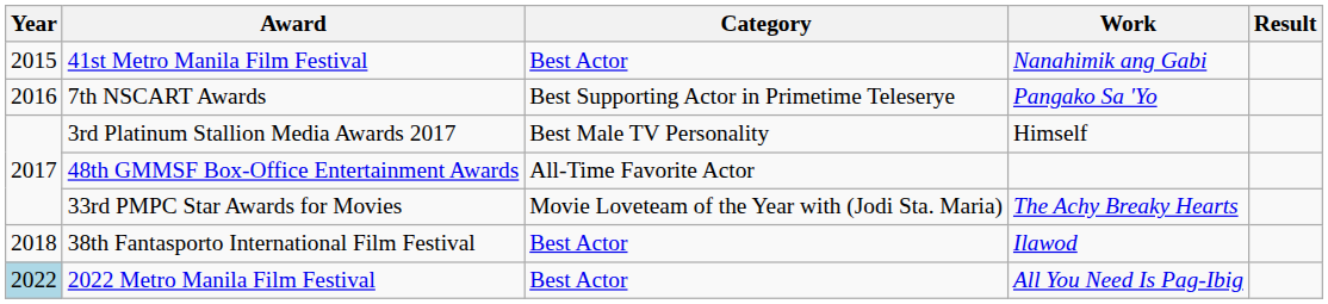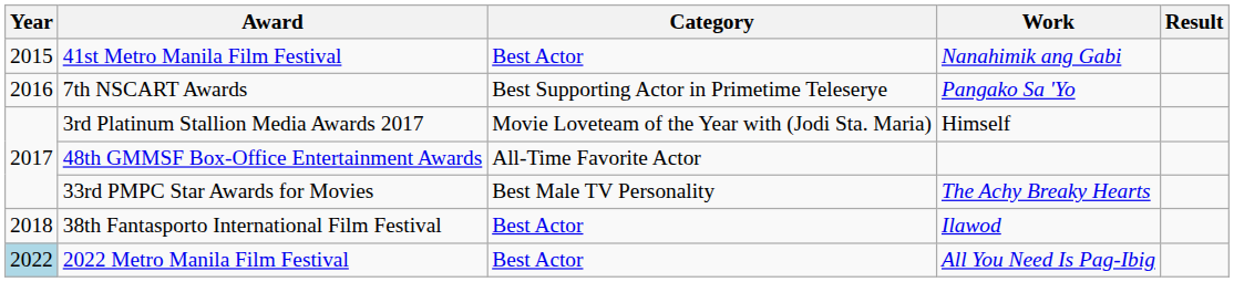 <table class="wikitable">
 <tr>
 <th>Year</th>
 <th>Award</th>
 <th>Category</th>
 <th>Work</th>
 <th>Result</th>
 </tr>
 <tr>
 <td>2015</td>
 <td><a href='#'>41st Metro Manila Film Festival</a></td>
 <td><a href='#'>Best Actor</a></td>
 <td><em><a href='#'>Nanahimik ang Gabi</a></em></td>
 <td></td>
 </tr>
 <tr>
 <td>2016</td>
 <td>7th NSCART Awards</td>
 <td>Best Supporting Actor in Primetime Teleserye</td>
 <td><em><a href='#'>Pangako Sa 'Yo</a></em></td>
 <td></td>
 </tr>
 <tr>
 <td rowspan=3>2017</td>
 <td>3rd Platinum Stallion Media Awards 2017</td>
-<td>Best Male TV Personality</td>
+<td>Movie Loveteam of the Year with (Jodi Sta. Maria)</td>
 <td>Himself</td>
 <td></td>
 </tr>
 <tr>
 <td><a href='#'>48th GMMSF Box-Office Entertainment Awards</a></td>
 <td>All-Time Favorite Actor</td>
 <td></td>
 <td></td>
 </tr>
 <tr>
 <td>33rd PMPC Star Awards for Movies</td>
-<td>Movie Loveteam of the Year with (Jodi Sta. Maria)</td>
+<td>Best Male TV Personality</td>
 <td><em><a href='#'>The Achy Breaky Hearts</a></em></td>
 <td></td>
 </tr>
 <tr>
 <td>2018</td>
 <td>38th Fantasporto International Film Festival</td>
 <td><a href='#'>Best Actor</a></td>
 <td><em><a href='#'>Ilawod</a></em></td>
 <td></td>
 </tr>
 <tr>
 <td style="background: lightblue;">2022</td>
 <td><a href='#'>2022 Metro Manila Film Festival</a></td>
 <td><a href='#'>Best Actor</a></td>
 <td><em><a href='#'>All You Need Is Pag-Ibig</a></em></td>
 <td></td>
 </tr>
 </table>
